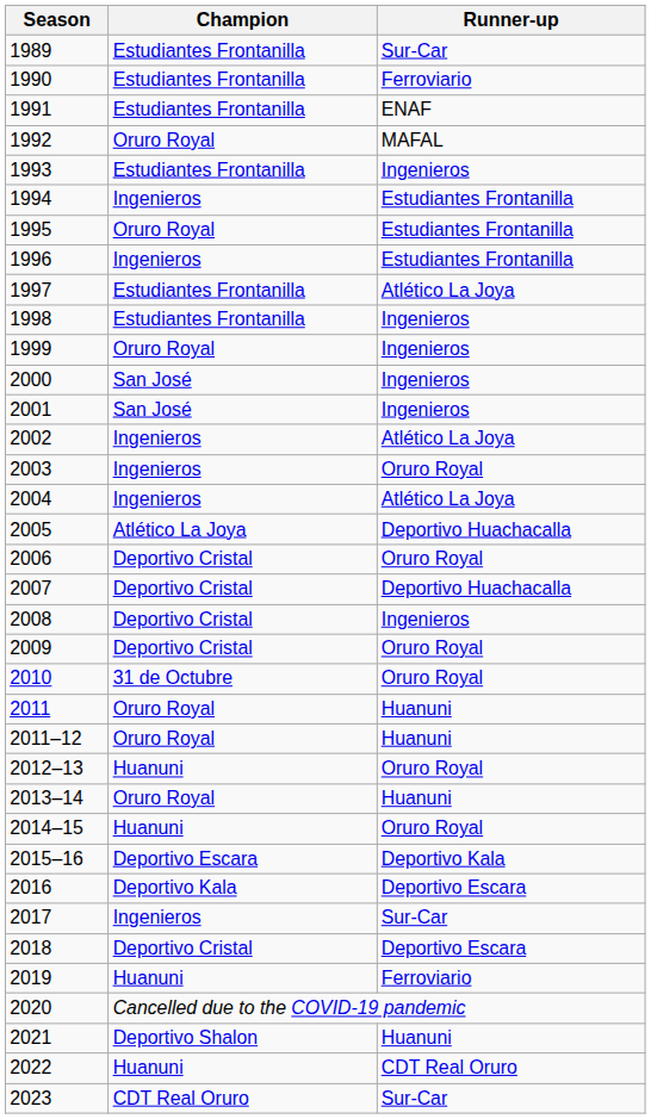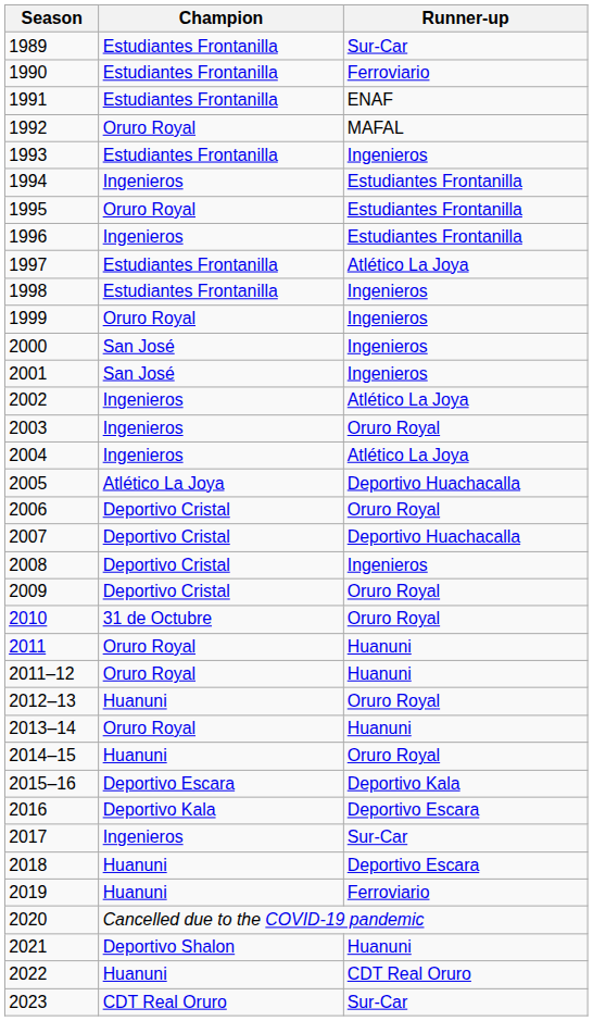 <table class="wikitable sortable">
 <tr>
 <th width=80px>Season</th>
 <th width=220px>Champion</th>
 <th width=220px>Runner-up</th>
 </tr>
 <tr>
 <td>1989</td>
 <td><a href='#'>Estudiantes Frontanilla</a></td>
 <td><a href='#'>Sur-Car</a></td>
 </tr>
 <tr>
 <td>1990</td>
 <td><a href='#'>Estudiantes Frontanilla</a></td>
 <td><a href='#'>Ferroviario</a></td>
 </tr>
 <tr>
 <td>1991</td>
 <td><a href='#'>Estudiantes Frontanilla</a></td>
 <td>ENAF</td>
 </tr>
 <tr>
 <td>1992</td>
 <td><a href='#'>Oruro Royal</a></td>
 <td>MAFAL</td>
 </tr>
 <tr>
 <td>1993</td>
 <td><a href='#'>Estudiantes Frontanilla</a></td>
 <td><a href='#'>Ingenieros</a></td>
 </tr>
 <tr>
 <td>1994</td>
 <td><a href='#'>Ingenieros</a></td>
 <td><a href='#'>Estudiantes Frontanilla</a></td>
 </tr>
 <tr>
 <td>1995</td>
 <td><a href='#'>Oruro Royal</a></td>
 <td><a href='#'>Estudiantes Frontanilla</a></td>
 </tr>
 <tr>
 <td>1996</td>
 <td><a href='#'>Ingenieros</a></td>
 <td><a href='#'>Estudiantes Frontanilla</a></td>
 </tr>
 <tr>
 <td>1997</td>
 <td><a href='#'>Estudiantes Frontanilla</a></td>
 <td><a href='#'>Atlético La Joya</a></td>
 </tr>
 <tr>
 <td>1998</td>
 <td><a href='#'>Estudiantes Frontanilla</a></td>
 <td><a href='#'>Ingenieros</a></td>
 </tr>
 <tr>
 <td>1999</td>
 <td><a href='#'>Oruro Royal</a></td>
 <td><a href='#'>Ingenieros</a></td>
 </tr>
 <tr>
 <td>2000</td>
 <td><a href='#'>San José</a></td>
 <td><a href='#'>Ingenieros</a></td>
 </tr>
 <tr>
 <td>2001</td>
 <td><a href='#'>San José</a></td>
 <td><a href='#'>Ingenieros</a></td>
 </tr>
 <tr>
 <td>2002</td>
 <td><a href='#'>Ingenieros</a></td>
 <td><a href='#'>Atlético La Joya</a></td>
 </tr>
 <tr>
 <td>2003</td>
 <td><a href='#'>Ingenieros</a></td>
 <td><a href='#'>Oruro Royal</a></td>
 </tr>
 <tr>
 <td>2004</td>
 <td><a href='#'>Ingenieros</a></td>
 <td><a href='#'>Atlético La Joya</a></td>
 </tr>
 <tr>
 <td>2005</td>
 <td><a href='#'>Atlético La Joya</a></td>
 <td><a href='#'>Deportivo Huachacalla</a></td>
 </tr>
 <tr>
 <td>2006</td>
 <td><a href='#'>Deportivo Cristal</a></td>
 <td><a href='#'>Oruro Royal</a></td>
 </tr>
 <tr>
 <td>2007</td>
 <td><a href='#'>Deportivo Cristal</a></td>
 <td><a href='#'>Deportivo Huachacalla</a></td>
 </tr>
 <tr>
 <td>2008</td>
 <td><a href='#'>Deportivo Cristal</a></td>
 <td><a href='#'>Ingenieros</a></td>
 </tr>
 <tr>
 <td>2009</td>
 <td><a href='#'>Deportivo Cristal</a></td>
 <td><a href='#'>Oruro Royal</a></td>
 </tr>
 <tr>
 <td><a href='#'>2010</a></td>
 <td><a href='#'>31 de Octubre</a></td>
 <td><a href='#'>Oruro Royal</a></td>
 </tr>
 <tr>
 <td><a href='#'>2011</a></td>
 <td><a href='#'>Oruro Royal</a></td>
 <td><a href='#'>Huanuni</a></td>
 </tr>
 <tr>
 <td>2011–12</td>
 <td><a href='#'>Oruro Royal</a></td>
 <td><a href='#'>Huanuni</a></td>
 </tr>
 <tr>
 <td>2012–13</td>
 <td><a href='#'>Huanuni</a></td>
 <td><a href='#'>Oruro Royal</a></td>
 </tr>
 <tr>
 <td>2013–14</td>
 <td><a href='#'>Oruro Royal</a></td>
 <td><a href='#'>Huanuni</a></td>
 </tr>
 <tr>
 <td>2014–15</td>
 <td><a href='#'>Huanuni</a></td>
 <td><a href='#'>Oruro Royal</a></td>
 </tr>
 <tr>
 <td>2015–16</td>
 <td><a href='#'>Deportivo Escara</a></td>
 <td><a href='#'>Deportivo Kala</a></td>
 </tr>
 <tr>
 <td>2016</td>
 <td><a href='#'>Deportivo Kala</a></td>
 <td><a href='#'>Deportivo Escara</a></td>
 </tr>
 <tr>
 <td>2017</td>
 <td><a href='#'>Ingenieros</a></td>
 <td><a href='#'>Sur-Car</a></td>
 </tr>
 <tr>
 <td>2018</td>
-<td><a href='#'>Deportivo Cristal</a></td>
+<td><a href='#'>Huanuni</a></td>
 <td><a href='#'>Deportivo Escara</a></td>
 </tr>
 <tr>
 <td>2019</td>
 <td><a href='#'>Huanuni</a></td>
 <td><a href='#'>Ferroviario</a></td>
 </tr>
 <tr>
 <td>2020</td>
 <td colspan="2"><em>Cancelled due to the <a href='#'>COVID-19 pandemic</a></em></td>
 </tr>
 <tr>
 <td>2021</td>
 <td><a href='#'>Deportivo Shalon</a></td>
 <td><a href='#'>Huanuni</a></td>
 </tr>
 <tr>
 <td>2022</td>
 <td><a href='#'>Huanuni</a></td>
 <td><a href='#'>CDT Real Oruro</a></td>
 </tr>
 <tr>
 <td>2023</td>
 <td><a href='#'>CDT Real Oruro</a></td>
 <td><a href='#'>Sur-Car</a></td>
 </tr>
 </table>
